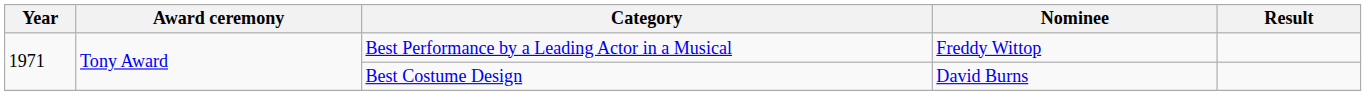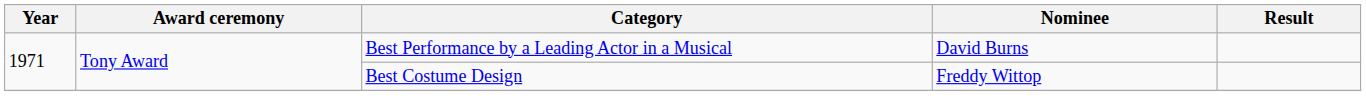 <table class="wikitable" width="95%">
 <tr>
 <th width="5%">Year</th>
 <th width="20%">Award ceremony</th>
 <th width="40%">Category</th>
 <th width="20%">Nominee</th>
 <th width="10%">Result</th>
 </tr>
 <tr>
 <td rowspan=2>1971</td>
 <td rowspan="2"><a href='#'>Tony Award</a></td>
 <td><a href='#'>Best Performance by a Leading Actor in a Musical</a></td>
-<td><a href='#'>Freddy Wittop</a></td>
+<td><a href='#'>David Burns</a></td>
 <td></td>
 </tr>
 <tr>
 <td><a href='#'>Best Costume Design</a></td>
-<td><a href='#'>David Burns</a></td>
+<td><a href='#'>Freddy Wittop</a></td>
 <td></td>
 </tr>
 <tr>
 </tr>
 </table>
